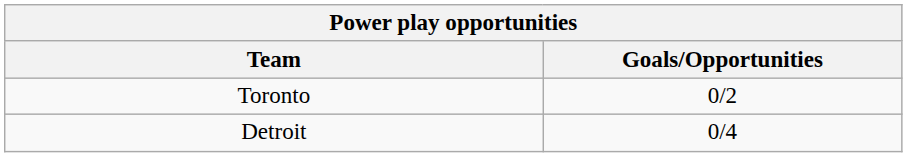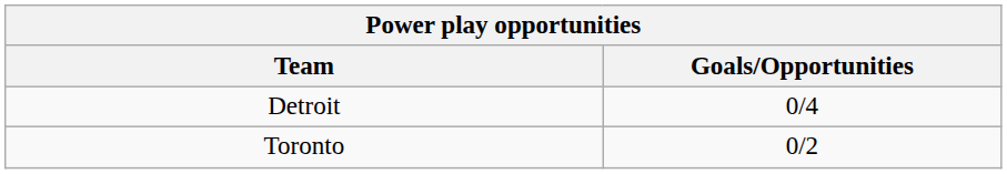 <table class="wikitable" style="width:100%;text-align: center;">
 <tr>
 <th colspan=2>Power play opportunities</th>
 </tr>
 <tr>
 <th style="width:60%;">Team</th>
 <th style="width:40%;">Goals/Opportunities</th>
 </tr>
 <tr>
+<td>Detroit</td>
+<td>0/4</td>
+</tr>
+<tr>
 <td>Toronto</td>
 <td>0/2</td>
 </tr>
-<tr>
-<td>Detroit</td>
-<td>0/4</td>
-</tr>
 </table>
